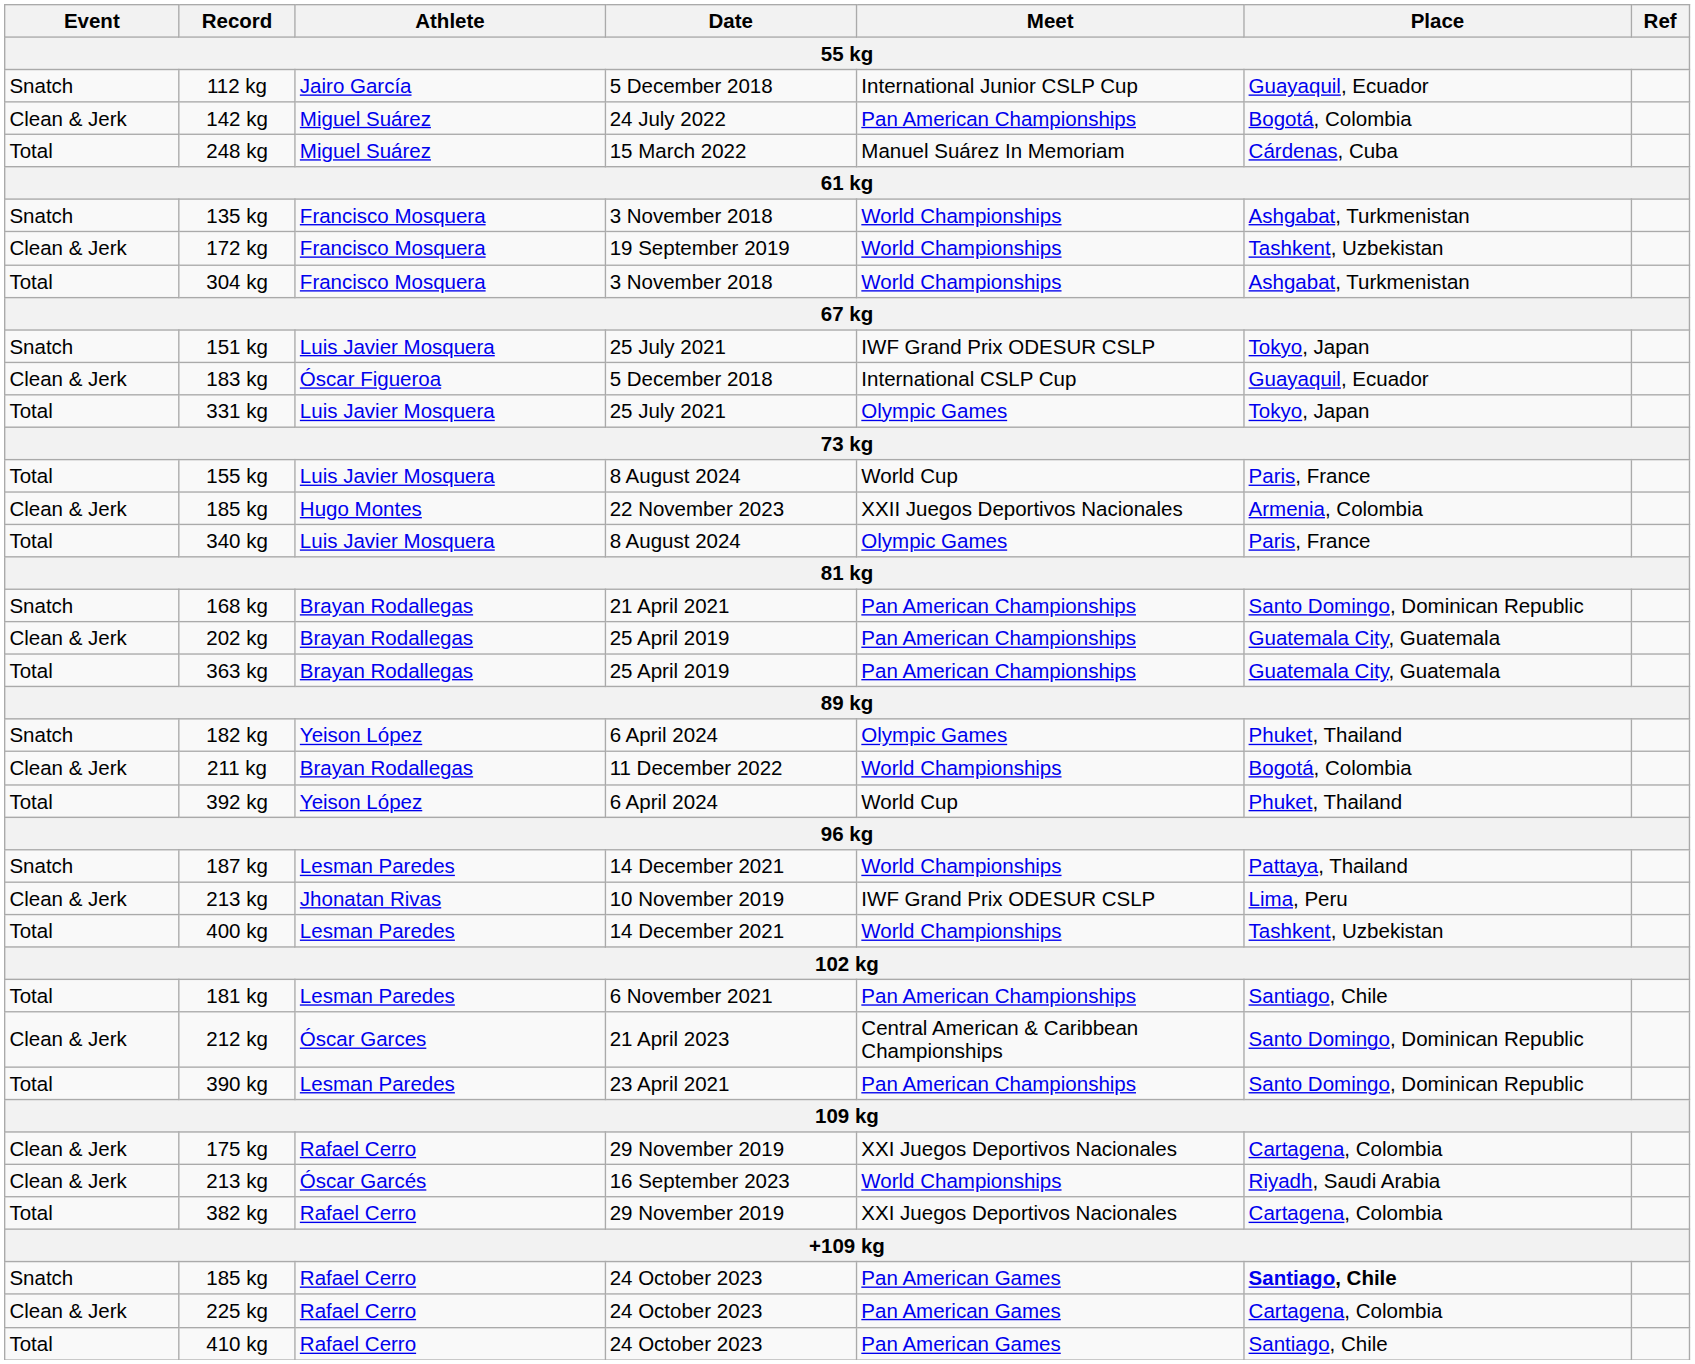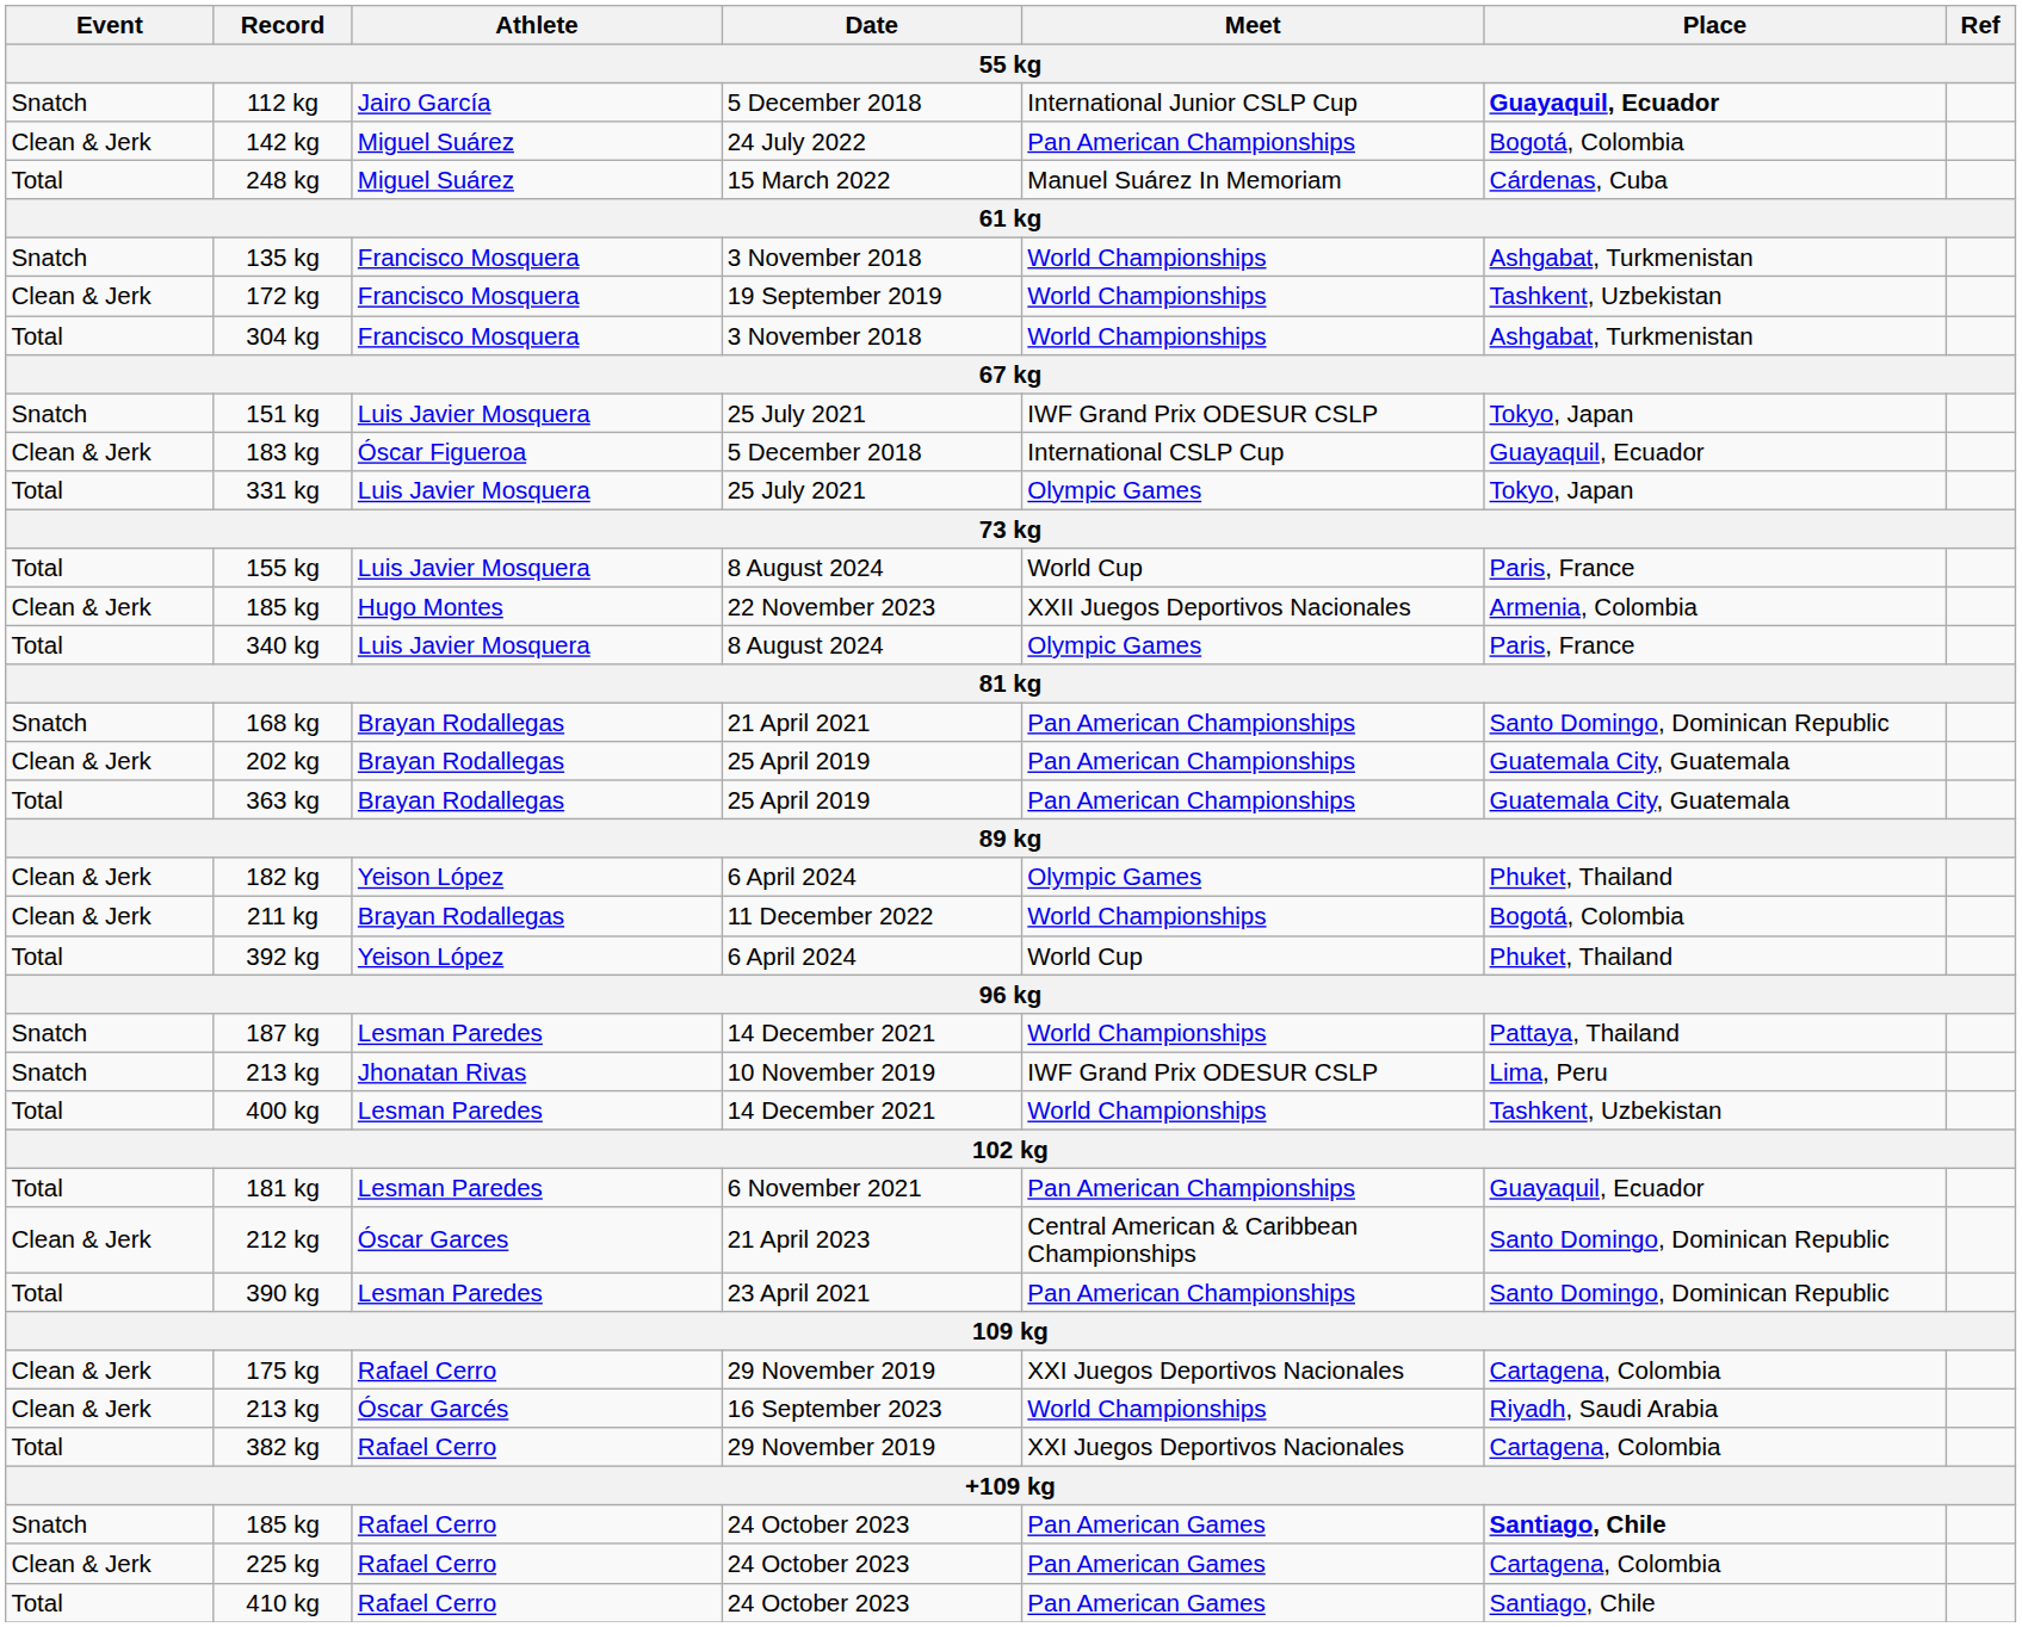 <table class="wikitable" style="font-size:95%;">
 <tr>
 <th width=9%>Event</th>
 <th width=6%>Record</th>
 <th width=16%>Athlete</th>
 <th width=13%>Date</th>
 <th width=20%>Meet</th>
 <th width=20%>Place</th>
 <th width=3%>Ref</th>
 </tr>
 <tr bgcolor="#DDDDDD">
 <th colspan="7">55 kg</th>
 </tr>
 <tr>
 <td>Snatch</td>
 <td align="center">112 kg</td>
 <td><a href='#'>Jairo García</a></td>
 <td>5 December 2018</td>
 <td>International Junior CSLP Cup</td>
-<td><a href='#'>Guayaquil</a>, Ecuador</td>
+<td><strong><a href='#'>Guayaquil</a>, Ecuador</strong></td>
 <td></td>
 </tr>
 <tr>
 <td>Clean & Jerk</td>
 <td align="center">142 kg</td>
 <td><a href='#'>Miguel Suárez</a></td>
 <td>24 July 2022</td>
 <td><a href='#'>Pan American Championships</a></td>
 <td><a href='#'>Bogotá</a>, Colombia</td>
 <td></td>
 </tr>
 <tr>
 <td>Total</td>
 <td align="center">248 kg</td>
 <td><a href='#'>Miguel Suárez</a></td>
 <td>15 March 2022</td>
 <td>Manuel Suárez In Memoriam</td>
 <td><a href='#'>Cárdenas</a>, Cuba</td>
 <td></td>
 </tr>
 <tr bgcolor="#DDDDDD">
 <th colspan="7">61 kg</th>
 </tr>
 <tr>
 <td>Snatch</td>
 <td align="center">135 kg</td>
 <td><a href='#'>Francisco Mosquera</a></td>
 <td>3 November 2018</td>
 <td><a href='#'>World Championships</a></td>
 <td><a href='#'>Ashgabat</a>, Turkmenistan</td>
 <td></td>
 </tr>
 <tr>
 <td>Clean & Jerk</td>
 <td align="center">172 kg</td>
 <td><a href='#'>Francisco Mosquera</a></td>
 <td>19 September 2019</td>
 <td><a href='#'>World Championships</a></td>
 <td><a href='#'>Tashkent</a>, Uzbekistan</td>
 <td></td>
 </tr>
 <tr>
 <td>Total</td>
 <td align="center">304 kg</td>
 <td><a href='#'>Francisco Mosquera</a></td>
 <td>3 November 2018</td>
 <td><a href='#'>World Championships</a></td>
 <td><a href='#'>Ashgabat</a>, Turkmenistan</td>
 <td></td>
 </tr>
 <tr bgcolor="#DDDDDD">
 <th colspan="7">67 kg</th>
 </tr>
 <tr>
 <td>Snatch</td>
 <td align="center">151 kg</td>
 <td><a href='#'>Luis Javier Mosquera</a></td>
 <td>25 July 2021</td>
 <td>IWF Grand Prix ODESUR CSLP</td>
 <td><a href='#'>Tokyo</a>, Japan</td>
 <td></td>
 </tr>
 <tr>
 <td>Clean & Jerk</td>
 <td align="center">183 kg</td>
 <td><a href='#'>Óscar Figueroa</a></td>
 <td>5 December 2018</td>
 <td>International CSLP Cup</td>
 <td><a href='#'>Guayaquil</a>, Ecuador</td>
 <td></td>
 </tr>
 <tr>
 <td>Total</td>
 <td align="center">331 kg</td>
 <td><a href='#'>Luis Javier Mosquera</a></td>
 <td>25 July 2021</td>
 <td><a href='#'>Olympic Games</a></td>
 <td><a href='#'>Tokyo</a>, Japan</td>
 <td></td>
 </tr>
 <tr bgcolor="#DDDDDD">
 <th colspan="7">73 kg</th>
 </tr>
 <tr>
 <td>Total</td>
 <td align="center">155 kg</td>
 <td><a href='#'>Luis Javier Mosquera</a></td>
 <td>8 August 2024</td>
 <td>World Cup</td>
 <td><a href='#'>Paris</a>, France</td>
 <td></td>
 </tr>
 <tr>
 <td>Clean & Jerk</td>
 <td align="center">185 kg</td>
 <td><a href='#'>Hugo Montes</a></td>
 <td>22 November 2023</td>
 <td>XXII Juegos Deportivos Nacionales</td>
 <td><a href='#'>Armenia</a>, Colombia</td>
 <td></td>
 </tr>
 <tr>
 <td>Total</td>
 <td align="center">340 kg</td>
 <td><a href='#'>Luis Javier Mosquera</a></td>
 <td>8 August 2024</td>
 <td><a href='#'>Olympic Games</a></td>
 <td><a href='#'>Paris</a>, France</td>
 <td></td>
 </tr>
 <tr bgcolor="#DDDDDD">
 <th colspan="7">81 kg</th>
 </tr>
 <tr>
 <td>Snatch</td>
 <td align="center">168 kg</td>
 <td><a href='#'>Brayan Rodallegas</a></td>
 <td>21 April 2021</td>
 <td><a href='#'>Pan American Championships</a></td>
 <td><a href='#'>Santo Domingo</a>, Dominican Republic</td>
 <td></td>
 </tr>
 <tr>
 <td>Clean & Jerk</td>
 <td align="center">202 kg</td>
 <td><a href='#'>Brayan Rodallegas</a></td>
 <td>25 April 2019</td>
 <td><a href='#'>Pan American Championships</a></td>
 <td><a href='#'>Guatemala City</a>, Guatemala</td>
 <td></td>
 </tr>
 <tr>
 <td>Total</td>
 <td align="center">363 kg</td>
 <td><a href='#'>Brayan Rodallegas</a></td>
 <td>25 April 2019</td>
 <td><a href='#'>Pan American Championships</a></td>
 <td><a href='#'>Guatemala City</a>, Guatemala</td>
 <td></td>
 </tr>
 <tr bgcolor="#DDDDDD">
 <th colspan="7">89 kg</th>
 </tr>
 <tr>
-<td>Snatch</td>
+<td>Clean & Jerk</td>
 <td align="center">182 kg</td>
 <td><a href='#'>Yeison López</a></td>
 <td>6 April 2024</td>
 <td><a href='#'>Olympic Games</a></td>
 <td><a href='#'>Phuket</a>, Thailand</td>
 <td></td>
 </tr>
 <tr>
 <td>Clean & Jerk</td>
 <td align="center">211 kg</td>
 <td><a href='#'>Brayan Rodallegas</a></td>
 <td>11 December 2022</td>
 <td><a href='#'>World Championships</a></td>
 <td><a href='#'>Bogotá</a>, Colombia</td>
 <td></td>
 </tr>
 <tr>
 <td>Total</td>
 <td align="center">392 kg</td>
 <td><a href='#'>Yeison López</a></td>
 <td>6 April 2024</td>
 <td>World Cup</td>
 <td><a href='#'>Phuket</a>, Thailand</td>
 <td></td>
 </tr>
 <tr bgcolor="#DDDDDD">
 <th colspan="7">96 kg</th>
 </tr>
 <tr>
 <td>Snatch</td>
 <td align="center">187 kg</td>
 <td><a href='#'>Lesman Paredes</a></td>
 <td>14 December 2021</td>
 <td><a href='#'>World Championships</a></td>
 <td><a href='#'>Pattaya</a>, Thailand</td>
 <td></td>
 </tr>
 <tr>
-<td>Clean & Jerk</td>
+<td>Snatch</td>
 <td align="center">213 kg</td>
 <td><a href='#'>Jhonatan Rivas</a></td>
 <td>10 November 2019</td>
 <td>IWF Grand Prix ODESUR CSLP</td>
 <td><a href='#'>Lima</a>, Peru</td>
 <td></td>
 </tr>
 <tr>
 <td>Total</td>
 <td align="center">400 kg</td>
 <td><a href='#'>Lesman Paredes</a></td>
 <td>14 December 2021</td>
 <td><a href='#'>World Championships</a></td>
 <td><a href='#'>Tashkent</a>, Uzbekistan</td>
 <td></td>
 </tr>
 <tr bgcolor="#DDDDDD">
 <th colspan="7">102 kg</th>
 </tr>
 <tr>
 <td>Total</td>
 <td align="center">181 kg</td>
 <td><a href='#'>Lesman Paredes</a></td>
 <td>6 November 2021</td>
 <td><a href='#'>Pan American Championships</a></td>
-<td><a href='#'>Santiago</a>, Chile</td>
+<td><a href='#'>Guayaquil</a>, Ecuador</td>
 <td></td>
 </tr>
 <tr>
 <td>Clean & Jerk</td>
 <td align="center">212 kg</td>
 <td><a href='#'>Óscar Garces</a></td>
 <td>21 April 2023</td>
 <td>Central American & Caribbean Championships</td>
 <td><a href='#'>Santo Domingo</a>, Dominican Republic</td>
 <td></td>
 </tr>
 <tr>
 <td>Total</td>
 <td align="center">390 kg</td>
 <td><a href='#'>Lesman Paredes</a></td>
 <td>23 April 2021</td>
 <td><a href='#'>Pan American Championships</a></td>
 <td><a href='#'>Santo Domingo</a>, Dominican Republic</td>
 <td></td>
 </tr>
 <tr bgcolor="#DDDDDD">
 <th colspan="7">109 kg</th>
 </tr>
 <tr>
 <td>Clean & Jerk</td>
 <td align="center">175 kg</td>
 <td><a href='#'>Rafael Cerro</a></td>
 <td>29 November 2019</td>
 <td>XXI Juegos Deportivos Nacionales</td>
 <td><a href='#'>Cartagena</a>, Colombia</td>
 <td></td>
 </tr>
 <tr>
 <td>Clean & Jerk</td>
 <td align="center">213 kg</td>
 <td><a href='#'>Óscar Garcés</a></td>
 <td>16 September 2023</td>
 <td><a href='#'>World Championships</a></td>
 <td><a href='#'>Riyadh</a>, Saudi Arabia</td>
 <td></td>
 </tr>
 <tr>
 <td>Total</td>
 <td align="center">382 kg</td>
 <td><a href='#'>Rafael Cerro</a></td>
 <td>29 November 2019</td>
 <td>XXI Juegos Deportivos Nacionales</td>
 <td><a href='#'>Cartagena</a>, Colombia</td>
 <td></td>
 </tr>
 <tr bgcolor="#DDDDDD">
 <th colspan="7">+109 kg</th>
 </tr>
 <tr>
 <td>Snatch</td>
 <td align="center">185 kg</td>
 <td><a href='#'>Rafael Cerro</a></td>
 <td>24 October 2023</td>
 <td><a href='#'>Pan American Games</a></td>
 <td><strong><a href='#'>Santiago</a>, Chile</strong></td>
 <td></td>
 </tr>
 <tr>
 <td>Clean & Jerk</td>
 <td align="center">225 kg</td>
 <td><a href='#'>Rafael Cerro</a></td>
 <td>24 October 2023</td>
 <td><a href='#'>Pan American Games</a></td>
 <td><a href='#'>Cartagena</a>, Colombia</td>
 <td></td>
 </tr>
 <tr>
 <td>Total</td>
 <td align="center">410 kg</td>
 <td><a href='#'>Rafael Cerro</a></td>
 <td>24 October 2023</td>
 <td><a href='#'>Pan American Games</a></td>
 <td><a href='#'>Santiago</a>, Chile</td>
 <td></td>
 </tr>
 </table>
